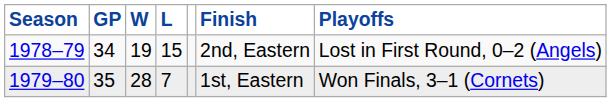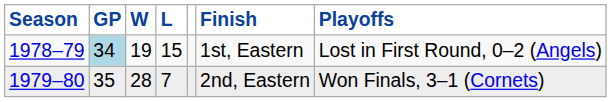 <table class="wikitable">
 <tr style="font-weight:bold;background:white;color:#0b429b;border-color:#c9333f;">
 <td>Season</td>
 <td>GP</td>
 <td>W</td>
 <td>L</td>
 <td></td>
 <td>Finish</td>
 <td>Playoffs</td>
 </tr>
 <tr>
 <td><a href='#'>1978–79</a></td>
-<td>34</td>
+<td style="background: lightblue;">34</td>
 <td>19</td>
 <td>15</td>
 <td></td>
-<td>2nd, Eastern</td>
+<td>1st, Eastern</td>
 <td>Lost in First Round, 0–2 (<a href='#'>Angels</a>)</td>
 </tr>
 <tr style="background:#eee;">
 <td><a href='#'>1979–80</a></td>
 <td>35</td>
 <td>28</td>
 <td>7</td>
 <td></td>
-<td>1st, Eastern</td>
+<td>2nd, Eastern</td>
 <td>Won Finals, 3–1 (<a href='#'>Cornets</a>)</td>
 </tr>
 </table>
